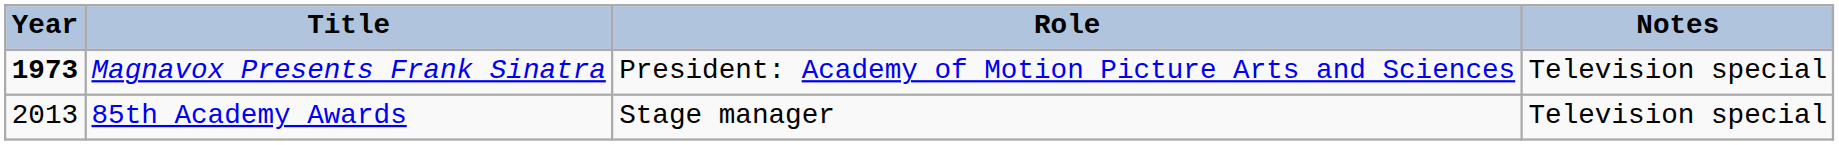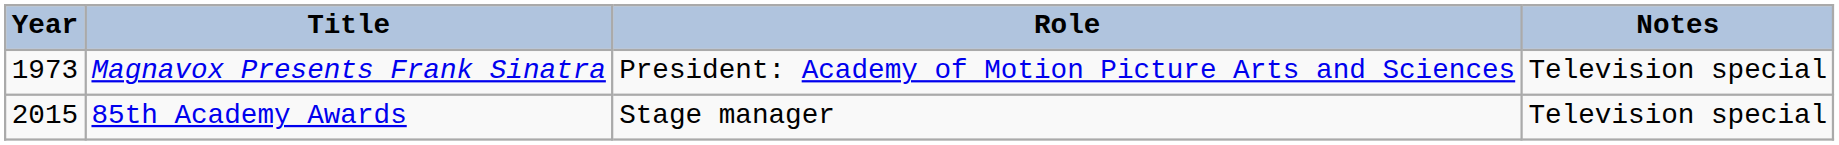 <table class="wikitable" style="font-size:95%;">
 <tr>
 <th style="background:#B0C4DE;">Year</th>
 <th style="background:#B0C4DE;">Title</th>
 <th style="background:#B0C4DE;">Role</th>
 <th style="background:#B0C4DE;">Notes</th>
 </tr>
 <tr>
-<td><strong>1973</strong></td>
+<td>1973</td>
 <td><em><a href='#'>Magnavox Presents Frank Sinatra</a></em></td>
 <td>President: <a href='#'>Academy of Motion Picture Arts and Sciences</a></td>
 <td>Television special</td>
 </tr>
 <tr>
-<td>2013</td>
+<td>2015</td>
 <td><a href='#'>85th Academy Awards</a></td>
 <td>Stage manager</td>
 <td>Television special</td>
 </tr>
 </table>
